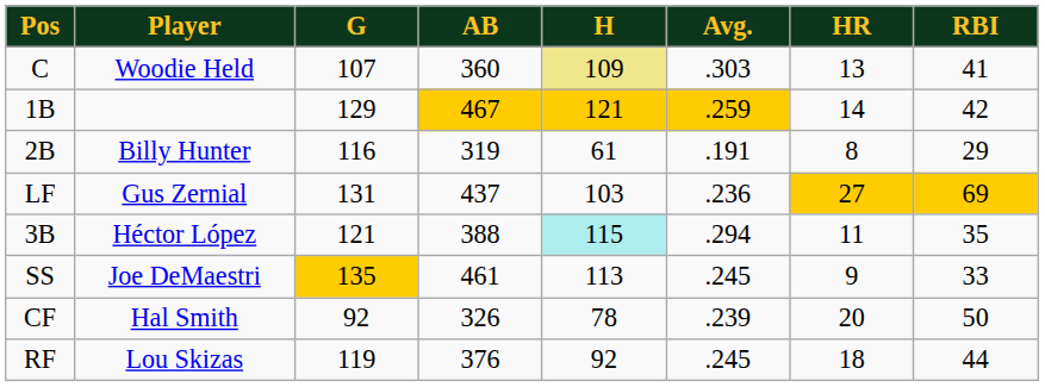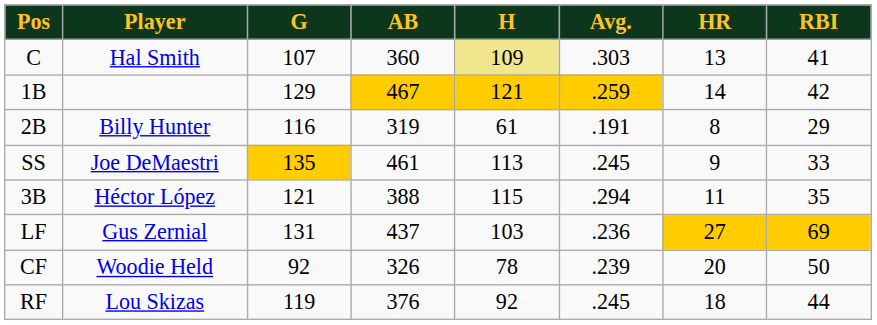 <table class="wikitable sortable">
 <tr>
 <th style="background:#0C371D;color:#ffc322;" width="5%">Pos</th>
 <th style="background:#0C371D;color:#ffc322;" width="16%">Player</th>
 <th style="background:#0C371D;color:#ffc322;" width="9%">G</th>
 <th style="background:#0C371D;color:#ffc322;" width="9%">AB</th>
 <th style="background:#0C371D;color:#ffc322;" width="9%">H</th>
 <th style="background:#0C371D;color:#ffc322;" width="9%">Avg.</th>
 <th style="background:#0C371D;color:#ffc322;" width="9%">HR</th>
 <th style="background:#0C371D;color:#ffc322;" width="9%">RBI</th>
 </tr>
 <tr align="center">
 <td>C</td>
-<td><a href='#'>Woodie Held</a></td>
+<td><a href='#'>Hal Smith</a></td>
 <td>107</td>
 <td>360</td>
 <td style="background: khaki;">109</td>
 <td>.303</td>
 <td>13</td>
 <td>41</td>
 </tr>
 <tr align="center">
 <td>1B</td>
 <td></td>
 <td>129</td>
 <td bgcolor="#FFCC00">467</td>
 <td bgcolor="#FFCC00">121</td>
 <td bgcolor="#FFCC00">.259</td>
 <td>14</td>
 <td>42</td>
 </tr>
 <tr align="center">
 <td>2B</td>
 <td><a href='#'>Billy Hunter</a></td>
 <td>116</td>
 <td>319</td>
 <td>61</td>
 <td>.191</td>
 <td>8</td>
 <td>29</td>
 </tr>
 <tr align="center">
+<td>SS</td>
+<td><a href='#'>Joe DeMaestri</a></td>
+<td bgcolor="#FFCC00">135</td>
+<td>461</td>
+<td>113</td>
+<td>.245</td>
+<td>9</td>
+<td>33</td>
+</tr>
+<tr align="center">
+<td>3B</td>
+<td><a href='#'>Héctor López</a></td>
+<td>121</td>
+<td>388</td>
+<td>115</td>
+<td>.294</td>
+<td>11</td>
+<td>35</td>
+</tr>
+<tr align="center">
 <td>LF</td>
 <td><a href='#'>Gus Zernial</a></td>
 <td>131</td>
 <td>437</td>
 <td>103</td>
 <td>.236</td>
 <td bgcolor="#FFCC00">27</td>
 <td bgcolor="#FFCC00">69</td>
 </tr>
 <tr align="center">
-<td>3B</td>
-<td><a href='#'>Héctor López</a></td>
-<td>121</td>
-<td>388</td>
-<td style="background: paleturquoise;">115</td>
-<td>.294</td>
-<td>11</td>
-<td>35</td>
-</tr>
-<tr align="center">
-<td>SS</td>
-<td><a href='#'>Joe DeMaestri</a></td>
-<td bgcolor="#FFCC00">135</td>
-<td>461</td>
-<td>113</td>
-<td>.245</td>
-<td>9</td>
-<td>33</td>
-</tr>
-<tr align="center">
 <td>CF</td>
-<td><a href='#'>Hal Smith</a></td>
+<td><a href='#'>Woodie Held</a></td>
 <td>92</td>
 <td>326</td>
 <td>78</td>
 <td>.239</td>
 <td>20</td>
 <td>50</td>
 </tr>
 <tr align="center">
 <td>RF</td>
 <td><a href='#'>Lou Skizas</a></td>
 <td>119</td>
 <td>376</td>
 <td>92</td>
 <td>.245</td>
 <td>18</td>
 <td>44</td>
 </tr>
 </table>
